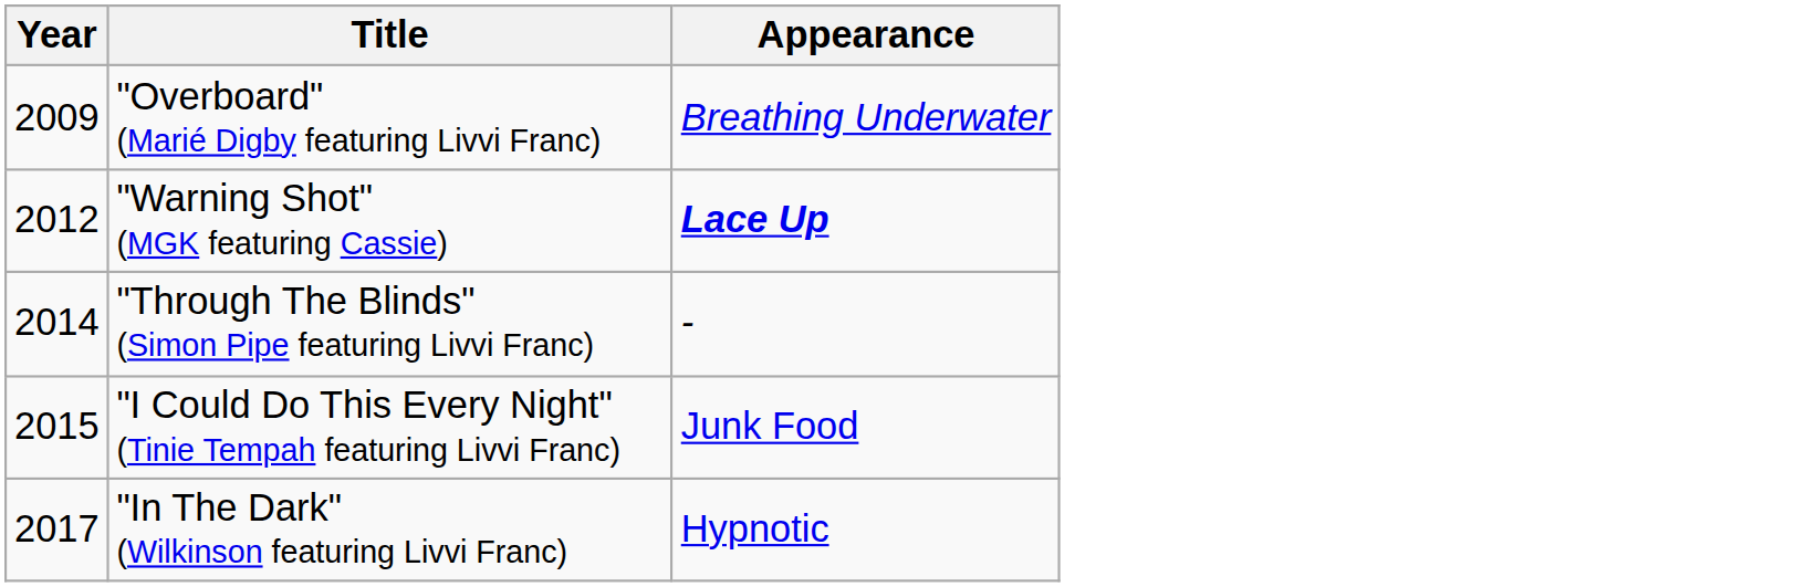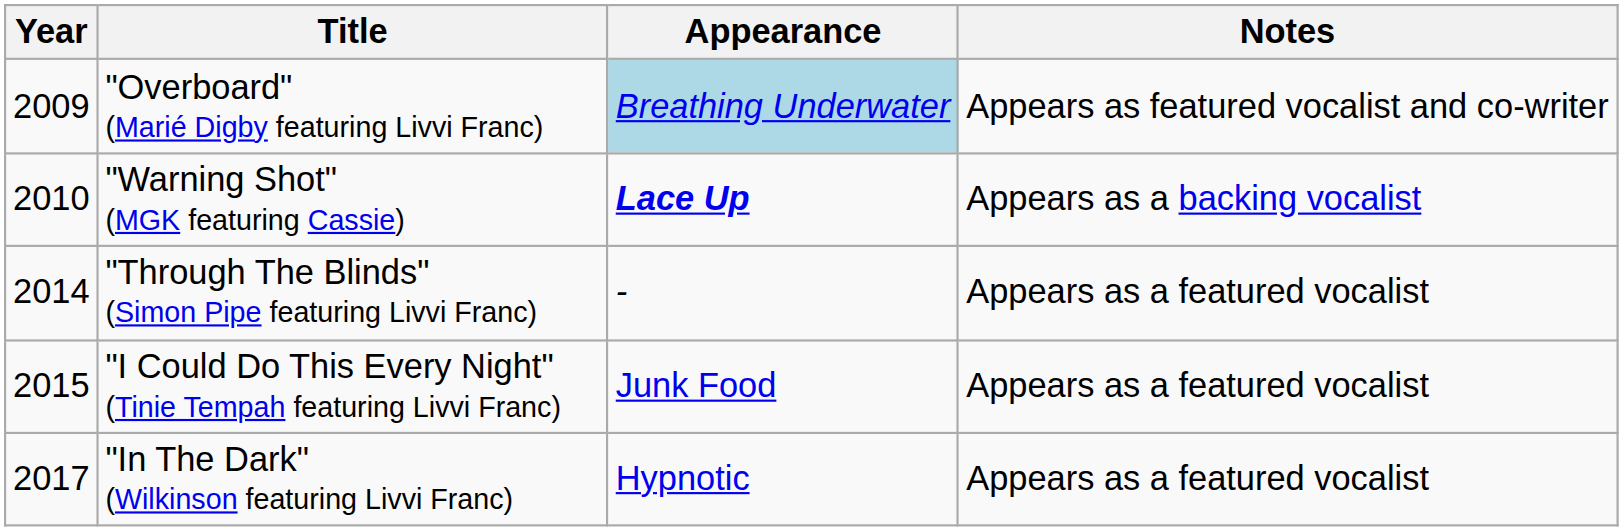 <table class="wikitable">
 <tr>
 <th>Year</th>
 <th width="230">Title</th>
 <th>Appearance</th>
+<th>Notes</th>
 </tr>
 <tr>
 <td>2009</td>
 <td>"Overboard"<br><small>(<a href='#'>Marié Digby</a> featuring Livvi Franc)</small></td>
-<td><div><em><a href='#'>Breathing Underwater</a></em></div></td>
+<td style="background: lightblue;"><div><em><a href='#'>Breathing Underwater</a></em></div></td>
+<td><div>Appears as featured vocalist and co-writer</div></td>
 </tr>
 <tr>
-<td>2012</td>
+<td>2010</td>
 <td>"Warning Shot"<br><small>(<a href='#'>MGK</a> featuring <a href='#'>Cassie</a>)</small></td>
 <td><strong><div><em><a href='#'>Lace Up</a></em></div></strong></td>
+<td><div>Appears as a <a href='#'>backing vocalist</a></div></td>
 </tr>
 <tr>
 <td>2014</td>
 <td>"Through The Blinds"<br><small>(<a href='#'>Simon Pipe</a> featuring Livvi Franc)</small></td>
 <td><div><em>-</em></div></td>
+<td><div>Appears as a featured vocalist</div></td>
 </tr>
 <tr>
 <td>2015</td>
 <td>"I Could Do This Every Night"<br><small>(<a href='#'>Tinie Tempah</a> featuring Livvi Franc)</small></td>
 <td><div><em><a href='#'></em>Junk Food<em></a></em></div></td>
+<td><div>Appears as a featured vocalist</div></td>
 </tr>
 <tr>
 <td>2017</td>
 <td>"In The Dark"<br><small>(<a href='#'>Wilkinson</a> featuring Livvi Franc)</small></td>
 <td><div><em><a href='#'></em>Hypnotic<em></a></em></div></td>
+<td><div>Appears as a featured vocalist</div></td>
 </tr>
 </table>
